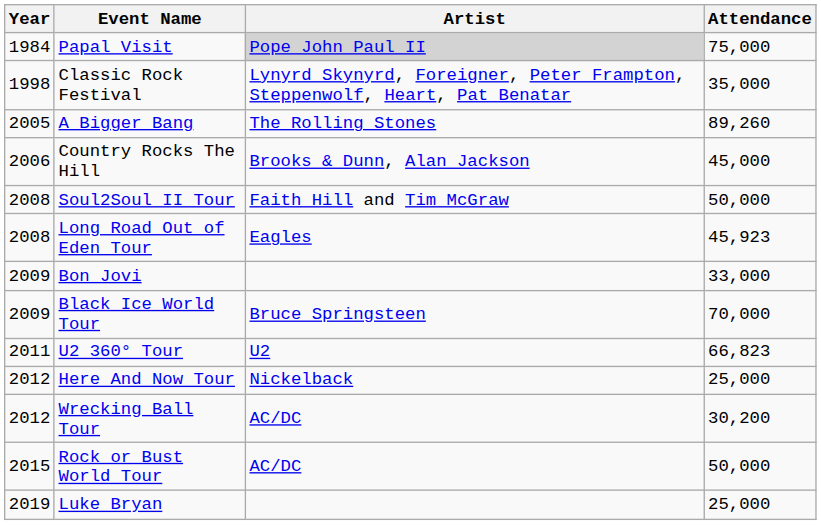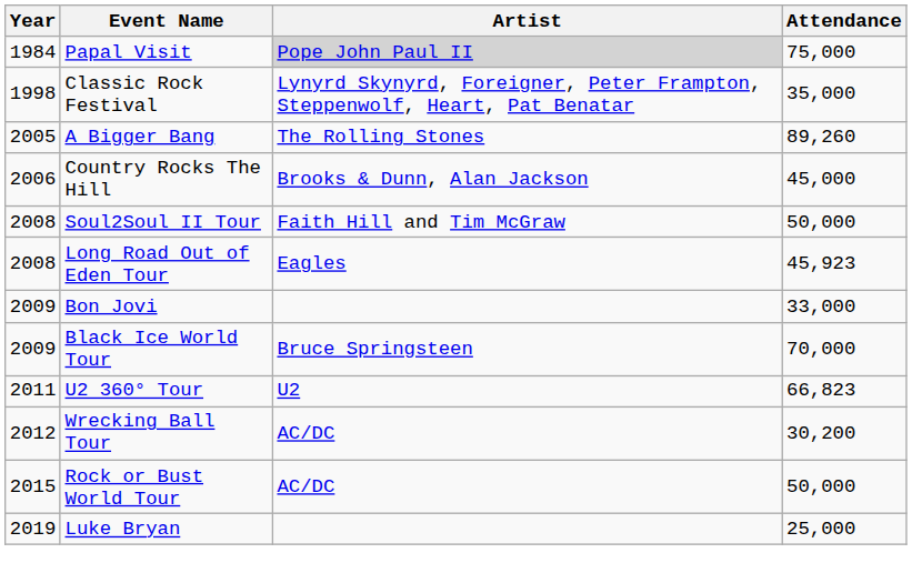 <table class="wikitable">
 <tr>
 <th>Year</th>
 <th>Event Name</th>
 <th>Artist</th>
 <th>Attendance</th>
 </tr>
 <tr>
 <td>1984</td>
 <td><a href='#'>Papal Visit</a></td>
 <td style="background: lightgrey;"><a href='#'>Pope John Paul II</a></td>
 <td>75,000</td>
 </tr>
 <tr>
 <td>1998</td>
 <td>Classic Rock Festival</td>
 <td><a href='#'>Lynyrd Skynyrd</a>, <a href='#'>Foreigner</a>, <a href='#'>Peter Frampton</a>, <a href='#'>Steppenwolf</a>, <a href='#'>Heart</a>, <a href='#'>Pat Benatar</a></td>
 <td>35,000</td>
 </tr>
 <tr>
 <td>2005</td>
 <td><a href='#'>A Bigger Bang</a></td>
 <td><a href='#'>The Rolling Stones</a></td>
 <td>89,260</td>
 </tr>
 <tr>
 <td>2006</td>
 <td>Country Rocks The Hill</td>
 <td><a href='#'>Brooks & Dunn</a>, <a href='#'>Alan Jackson</a></td>
 <td>45,000</td>
 </tr>
 <tr>
 <td>2008</td>
 <td><a href='#'>Soul2Soul II Tour</a></td>
 <td><a href='#'>Faith Hill</a> and <a href='#'>Tim McGraw</a></td>
 <td>50,000</td>
 </tr>
 <tr>
 <td>2008</td>
 <td><a href='#'>Long Road Out of Eden Tour</a></td>
 <td><a href='#'>Eagles</a></td>
 <td>45,923</td>
 </tr>
 <tr>
 <td>2009</td>
 <td><a href='#'>Bon Jovi</a></td>
 <td></td>
 <td>33,000</td>
 </tr>
 <tr>
 <td>2009</td>
 <td><a href='#'>Black Ice World Tour</a></td>
 <td><a href='#'>Bruce Springsteen</a></td>
 <td>70,000</td>
 </tr>
 <tr>
 <td>2011</td>
 <td><a href='#'>U2 360° Tour</a></td>
 <td><a href='#'>U2</a></td>
 <td>66,823 </td>
 </tr>
 <tr>
 <td>2012</td>
-<td><a href='#'>Here And Now Tour</a></td>
-<td><a href='#'>Nickelback</a></td>
-<td>25,000 </td>
-</tr>
-<tr>
-<td>2012</td>
 <td><a href='#'>Wrecking Ball Tour</a></td>
 <td><a href='#'>AC/DC</a></td>
 <td>30,200</td>
 </tr>
 <tr>
 <td>2015</td>
 <td><a href='#'>Rock or Bust World Tour</a></td>
 <td><a href='#'>AC/DC</a></td>
 <td>50,000</td>
 </tr>
 <tr>
 <td>2019</td>
 <td><a href='#'>Luke Bryan</a></td>
 <td></td>
 <td>25,000</td>
 </tr>
 </table>
